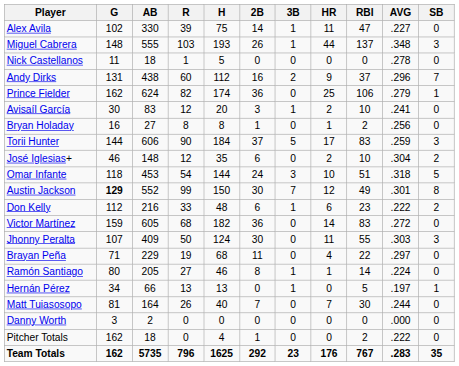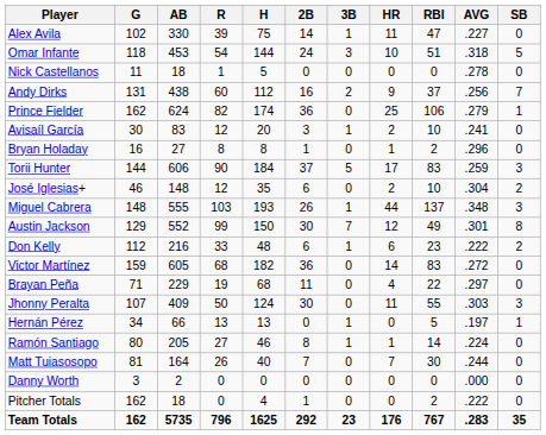 <table class="wikitable sortable" style="text-align:center">
 <tr>
 <th bgcolor="#DDDDFF" width="18%">Player</th>
 <th bgcolor="#DDDDFF" width="7%">G</th>
 <th bgcolor="#DDDDFF" width="7%">AB</th>
 <th bgcolor="#DDDDFF" width="7%">R</th>
 <th bgcolor="#DDDDFF" width="7%">H</th>
 <th bgcolor="#DDDDFF" width="7%">2B</th>
 <th bgcolor="#DDDDFF" width="7%">3B</th>
 <th bgcolor="#DDDDFF" width="7%">HR</th>
 <th bgcolor="#DDDDFF" width="7%">RBI</th>
 <th bgcolor="#DDDDFF" width="7%">AVG</th>
 <th bgcolor="#DDDDFF" width="7%">SB</th>
 </tr>
 <tr>
 <td align=left><a href='#'>Alex Avila</a></td>
 <td>102</td>
 <td>330</td>
 <td>39</td>
 <td>75</td>
 <td>14</td>
 <td>1</td>
 <td>11</td>
 <td>47</td>
 <td>.227</td>
 <td>0</td>
 </tr>
 <tr>
-<td align=left><a href='#'>Miguel Cabrera</a></td>
-<td>148</td>
-<td>555</td>
-<td>103</td>
-<td>193</td>
-<td>26</td>
-<td>1</td>
-<td>44</td>
-<td>137</td>
-<td>.348</td>
+<td align=left><a href='#'>Omar Infante</a></td>
+<td>118</td>
+<td>453</td>
+<td>54</td>
+<td>144</td>
+<td>24</td>
 <td>3</td>
+<td>10</td>
+<td>51</td>
+<td>.318</td>
+<td>5</td>
 </tr>
 <tr>
 <td align=left><a href='#'>Nick Castellanos</a></td>
 <td>11</td>
 <td>18</td>
 <td>1</td>
 <td>5</td>
 <td>0</td>
 <td>0</td>
 <td>0</td>
 <td>0</td>
 <td>.278</td>
 <td>0</td>
 </tr>
 <tr>
 <td align=left><a href='#'>Andy Dirks</a></td>
 <td>131</td>
 <td>438</td>
 <td>60</td>
 <td>112</td>
 <td>16</td>
 <td>2</td>
 <td>9</td>
 <td>37</td>
-<td>.296</td>
+<td>.256</td>
 <td>7</td>
 </tr>
 <tr>
 <td align=left><a href='#'>Prince Fielder</a></td>
 <td>162</td>
 <td>624</td>
 <td>82</td>
 <td>174</td>
 <td>36</td>
 <td>0</td>
 <td>25</td>
 <td>106</td>
 <td>.279</td>
 <td>1</td>
 </tr>
 <tr>
 <td align=left><a href='#'>Avisaíl García</a></td>
 <td>30</td>
 <td>83</td>
 <td>12</td>
 <td>20</td>
 <td>3</td>
 <td>1</td>
 <td>2</td>
 <td>10</td>
 <td>.241</td>
 <td>0</td>
 </tr>
 <tr>
 <td align=left><a href='#'>Bryan Holaday</a></td>
 <td>16</td>
 <td>27</td>
 <td>8</td>
 <td>8</td>
 <td>1</td>
 <td>0</td>
 <td>1</td>
 <td>2</td>
-<td>.256</td>
+<td>.296</td>
 <td>0</td>
 </tr>
 <tr>
 <td align=left><a href='#'>Torii Hunter</a></td>
 <td>144</td>
 <td>606</td>
 <td>90</td>
 <td>184</td>
 <td>37</td>
 <td>5</td>
 <td>17</td>
 <td>83</td>
 <td>.259</td>
 <td>3</td>
 </tr>
 <tr>
 <td align=left><a href='#'>José Iglesias</a>+</td>
 <td>46</td>
 <td>148</td>
 <td>12</td>
 <td>35</td>
 <td>6</td>
 <td>0</td>
 <td>2</td>
 <td>10</td>
 <td>.304</td>
 <td>2</td>
 </tr>
 <tr>
-<td align=left><a href='#'>Omar Infante</a></td>
-<td>118</td>
-<td>453</td>
-<td>54</td>
-<td>144</td>
-<td>24</td>
+<td align=left><a href='#'>Miguel Cabrera</a></td>
+<td>148</td>
+<td>555</td>
+<td>103</td>
+<td>193</td>
+<td>26</td>
+<td>1</td>
+<td>44</td>
+<td>137</td>
+<td>.348</td>
 <td>3</td>
-<td>10</td>
-<td>51</td>
-<td>.318</td>
-<td>5</td>
 </tr>
 <tr>
 <td align=left><a href='#'>Austin Jackson</a></td>
-<td><strong>129</strong></td>
+<td>129</td>
 <td>552</td>
 <td>99</td>
 <td>150</td>
 <td>30</td>
 <td>7</td>
 <td>12</td>
 <td>49</td>
 <td>.301</td>
 <td>8</td>
 </tr>
 <tr>
 <td align=left><a href='#'>Don Kelly</a></td>
 <td>112</td>
 <td>216</td>
 <td>33</td>
 <td>48</td>
 <td>6</td>
 <td>1</td>
 <td>6</td>
 <td>23</td>
 <td>.222</td>
 <td>2</td>
 </tr>
 <tr>
 <td align=left><a href='#'>Victor Martínez</a></td>
 <td>159</td>
 <td>605</td>
 <td>68</td>
 <td>182</td>
 <td>36</td>
 <td>0</td>
 <td>14</td>
 <td>83</td>
 <td>.272</td>
 <td>0</td>
 </tr>
 <tr>
+<td align=left><a href='#'>Brayan Peña</a></td>
+<td>71</td>
+<td>229</td>
+<td>19</td>
+<td>68</td>
+<td>11</td>
+<td>0</td>
+<td>4</td>
+<td>22</td>
+<td>.297</td>
+<td>0</td>
+</tr>
+<tr>
 <td align=left><a href='#'>Jhonny Peralta</a></td>
 <td>107</td>
 <td>409</td>
 <td>50</td>
 <td>124</td>
 <td>30</td>
 <td>0</td>
 <td>11</td>
 <td>55</td>
 <td>.303</td>
 <td>3</td>
 </tr>
 <tr>
-<td align=left><a href='#'>Brayan Peña</a></td>
-<td>71</td>
-<td>229</td>
-<td>19</td>
-<td>68</td>
-<td>11</td>
+<td align=left><a href='#'>Hernán Pérez</a></td>
+<td>34</td>
+<td>66</td>
+<td>13</td>
+<td>13</td>
 <td>0</td>
-<td>4</td>
-<td>22</td>
-<td>.297</td>
+<td>1</td>
 <td>0</td>
+<td>5</td>
+<td>.197</td>
+<td>1</td>
 </tr>
 <tr>
 <td align=left><a href='#'>Ramón Santiago</a></td>
 <td>80</td>
 <td>205</td>
 <td>27</td>
 <td>46</td>
 <td>8</td>
 <td>1</td>
 <td>1</td>
 <td>14</td>
 <td>.224</td>
 <td>0</td>
-</tr>
-<tr>
-<td align=left><a href='#'>Hernán Pérez</a></td>
-<td>34</td>
-<td>66</td>
-<td>13</td>
-<td>13</td>
-<td>0</td>
-<td>1</td>
-<td>0</td>
-<td>5</td>
-<td>.197</td>
-<td>1</td>
 </tr>
 <tr>
 <td align=left><a href='#'>Matt Tuiasosopo</a></td>
 <td>81</td>
 <td>164</td>
 <td>26</td>
 <td>40</td>
 <td>7</td>
 <td>0</td>
 <td>7</td>
 <td>30</td>
 <td>.244</td>
 <td>0</td>
 </tr>
 <tr>
 <td align=left><a href='#'>Danny Worth</a></td>
 <td>3</td>
 <td>2</td>
 <td>0</td>
 <td>0</td>
 <td>0</td>
 <td>0</td>
 <td>0</td>
 <td>0</td>
 <td>.000</td>
 <td>0</td>
 </tr>
 <tr>
 <td align=left>Pitcher Totals</td>
 <td>162</td>
 <td>18</td>
 <td>0</td>
 <td>4</td>
 <td>1</td>
 <td>0</td>
 <td>0</td>
 <td>2</td>
 <td>.222</td>
 <td>0</td>
 </tr>
 <tr>
 <td align=left><strong>Team Totals</strong></td>
 <td><strong>162</strong></td>
 <td><strong>5735</strong></td>
 <td><strong>796</strong></td>
 <td><strong>1625</strong></td>
 <td><strong>292</strong></td>
 <td><strong>23</strong></td>
 <td><strong>176</strong></td>
 <td><strong>767</strong></td>
 <td><strong>.283</strong></td>
 <td><strong>35</strong></td>
 </tr>
 </table>
